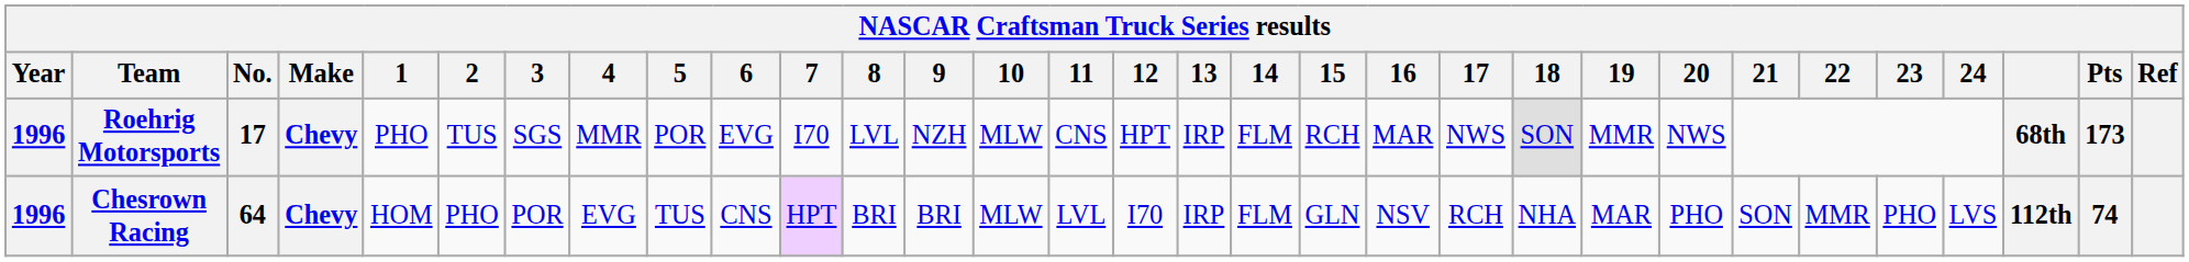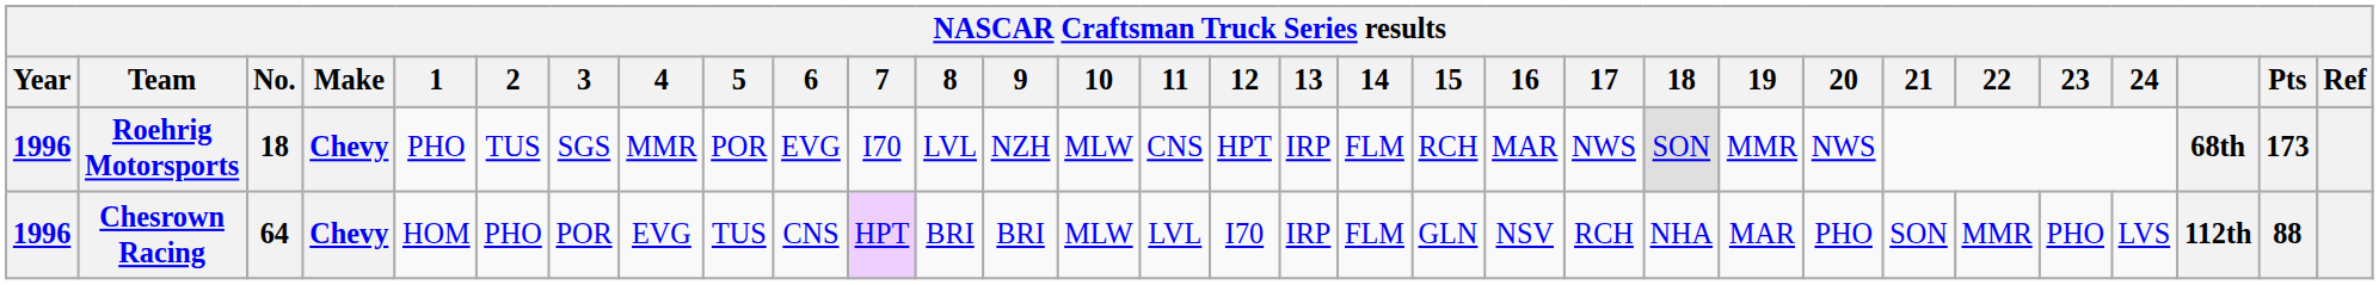 <table class="wikitable" style="text-align:center; font-size:75%">
 <tr>
 <th colspan=45><a href='#'>NASCAR</a> <a href='#'>Craftsman Truck Series</a> results</th>
 </tr>
 <tr>
 <th>Year</th>
 <th>Team</th>
 <th>No.</th>
 <th>Make</th>
 <th>1</th>
 <th>2</th>
 <th>3</th>
 <th>4</th>
 <th>5</th>
 <th>6</th>
 <th>7</th>
 <th>8</th>
 <th>9</th>
 <th>10</th>
 <th>11</th>
 <th>12</th>
 <th>13</th>
 <th>14</th>
 <th>15</th>
 <th>16</th>
 <th>17</th>
 <th>18</th>
 <th>19</th>
 <th>20</th>
 <th>21</th>
 <th>22</th>
 <th>23</th>
 <th>24</th>
 <th></th>
 <th>Pts</th>
 <th>Ref</th>
 </tr>
 <tr>
 <th><a href='#'>1996</a></th>
 <th><a href='#'>Roehrig Motorsports</a></th>
-<th>17</th>
+<th>18</th>
 <th><a href='#'>Chevy</a></th>
 <td><a href='#'>PHO</a></td>
 <td><a href='#'>TUS</a></td>
 <td><a href='#'>SGS</a></td>
 <td><a href='#'>MMR</a></td>
 <td><a href='#'>POR</a></td>
 <td><a href='#'>EVG</a></td>
 <td><a href='#'>I70</a></td>
 <td><a href='#'>LVL</a></td>
 <td><a href='#'>NZH</a></td>
 <td><a href='#'>MLW</a></td>
 <td><a href='#'>CNS</a></td>
 <td><a href='#'>HPT</a></td>
 <td><a href='#'>IRP</a></td>
 <td><a href='#'>FLM</a></td>
 <td><a href='#'>RCH</a></td>
 <td><a href='#'>MAR</a></td>
 <td><a href='#'>NWS</a></td>
 <td style="background:#DFDFDF;"><a href='#'>SON</a><br></td>
 <td><a href='#'>MMR</a></td>
 <td><a href='#'>NWS</a></td>
 <td colspan=4></td>
 <th>68th</th>
 <th>173</th>
 <th></th>
 </tr>
 <tr>
 <th><a href='#'>1996</a></th>
 <th><a href='#'>Chesrown Racing</a></th>
 <th>64</th>
 <th><a href='#'>Chevy</a></th>
 <td><a href='#'>HOM</a></td>
 <td><a href='#'>PHO</a></td>
 <td><a href='#'>POR</a></td>
 <td><a href='#'>EVG</a></td>
 <td><a href='#'>TUS</a></td>
 <td><a href='#'>CNS</a></td>
 <td style="background:#EFCFFF;"><a href='#'>HPT</a><br></td>
 <td><a href='#'>BRI</a></td>
 <td><a href='#'>BRI</a></td>
 <td><a href='#'>MLW</a></td>
 <td><a href='#'>LVL</a></td>
 <td><a href='#'>I70</a></td>
 <td><a href='#'>IRP</a></td>
 <td><a href='#'>FLM</a></td>
 <td><a href='#'>GLN</a></td>
 <td><a href='#'>NSV</a></td>
 <td><a href='#'>RCH</a></td>
 <td><a href='#'>NHA</a></td>
 <td><a href='#'>MAR</a></td>
 <td><a href='#'>PHO</a></td>
 <td><a href='#'>SON</a></td>
 <td><a href='#'>MMR</a></td>
 <td><a href='#'>PHO</a></td>
 <td><a href='#'>LVS</a></td>
 <th>112th</th>
-<th>74</th>
+<th>88</th>
 <th></th>
 </tr>
 </table>
